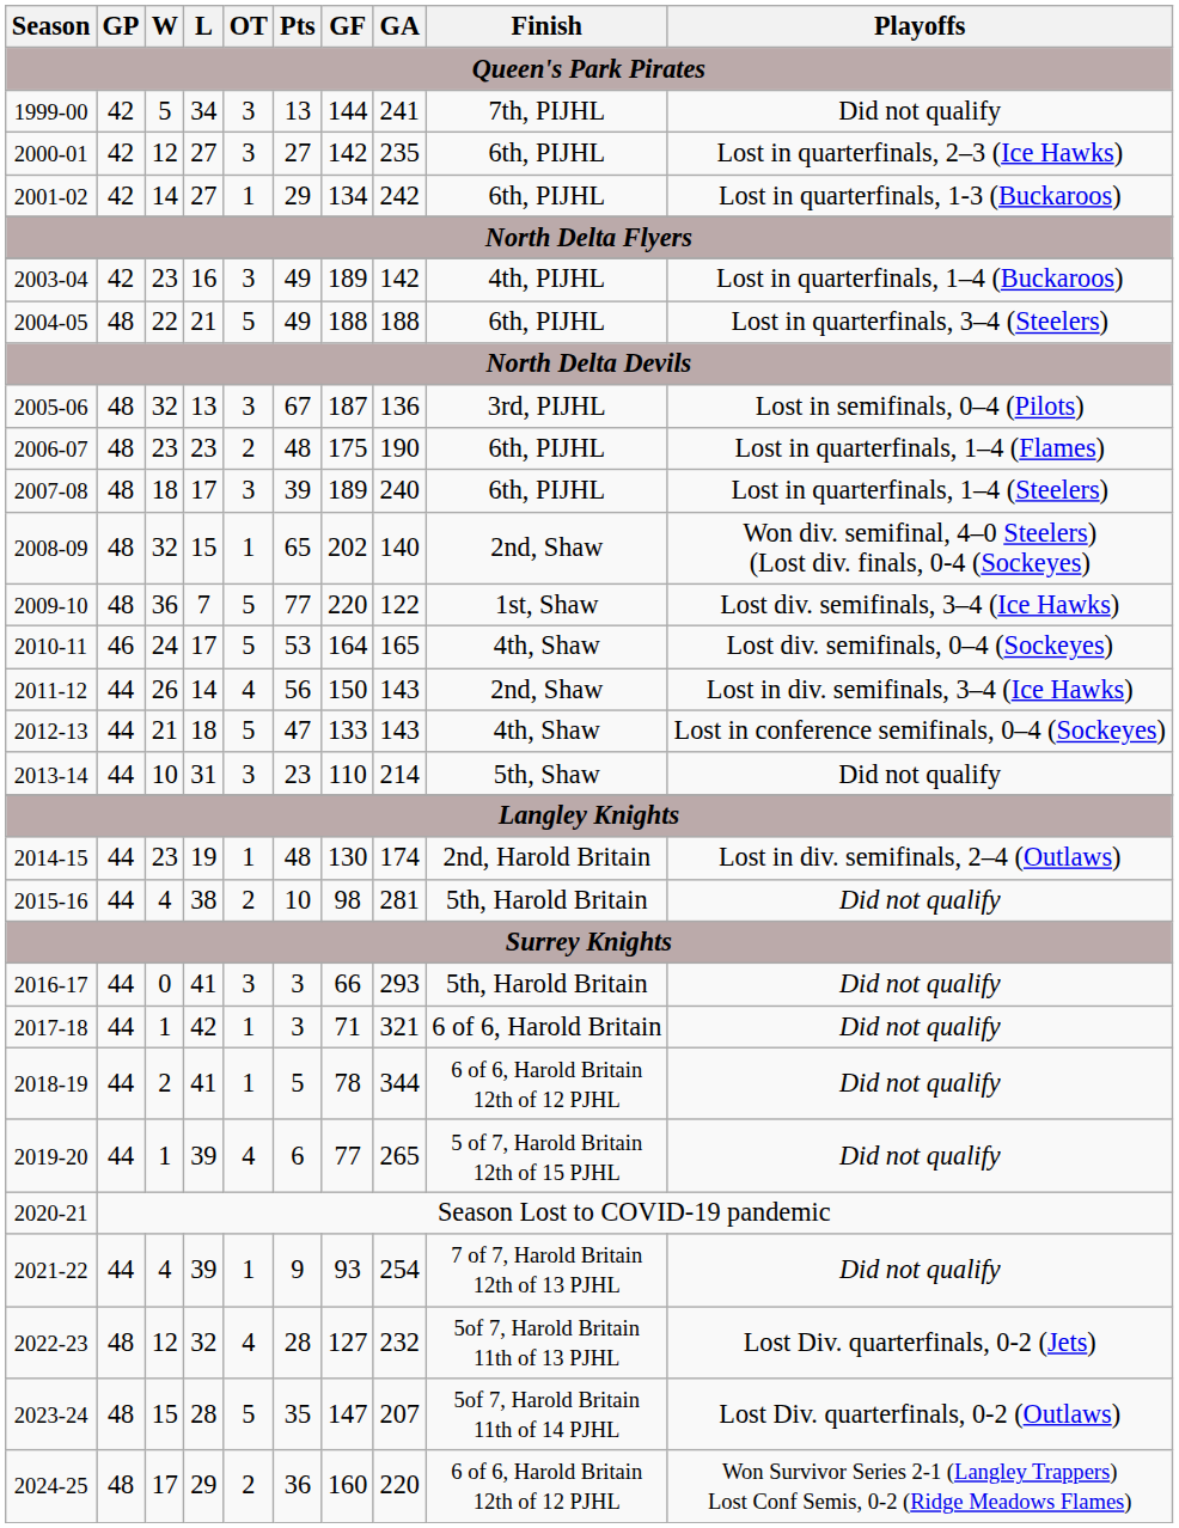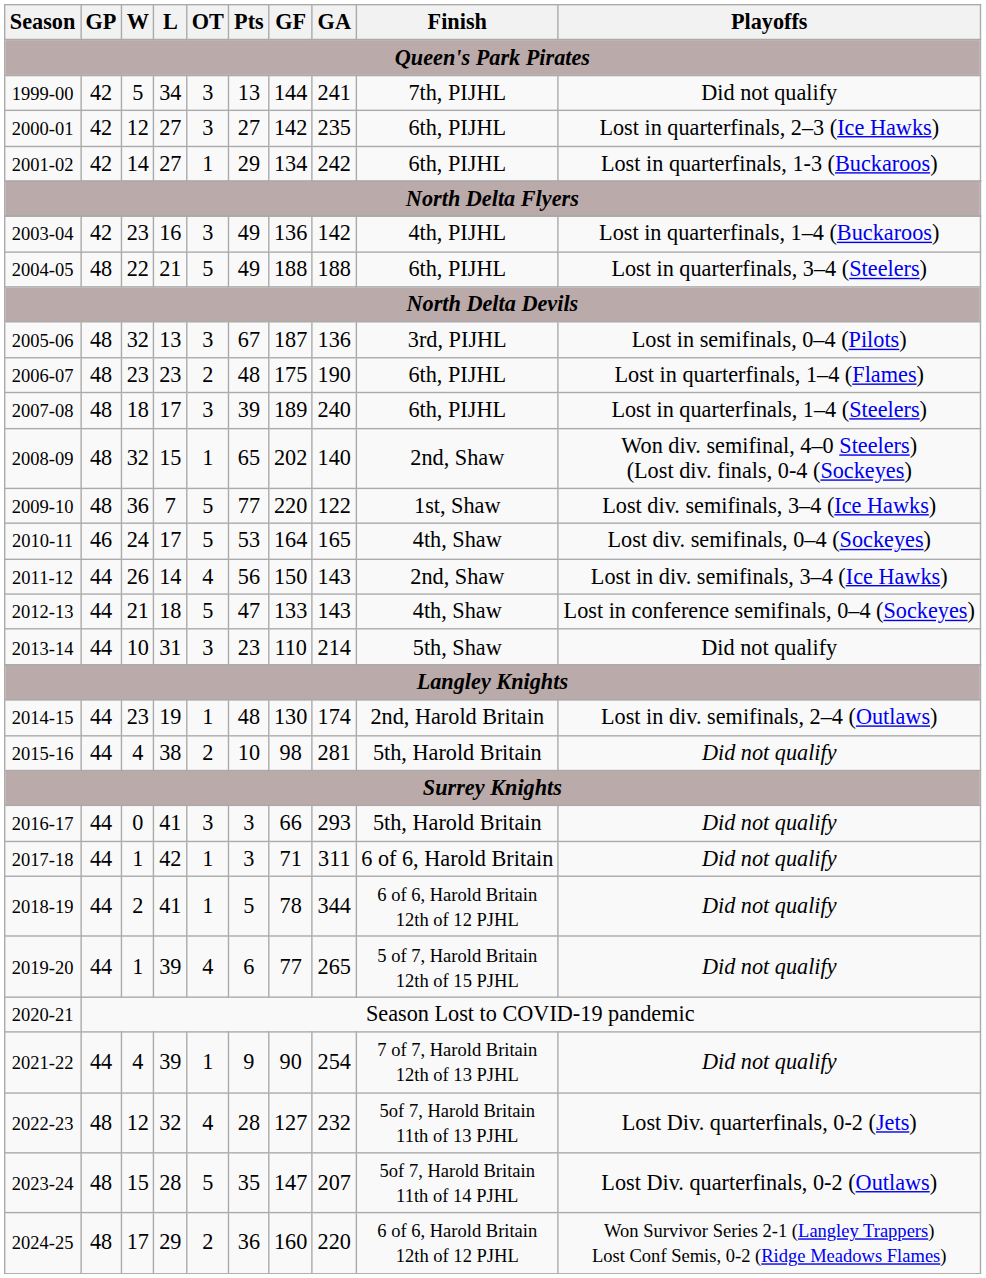 <table class="wikitable" style="text-align:center">
 <tr>
 <th>Season </th>
 <th>GP</th>
 <th>W</th>
 <th>L</th>
 <th>OT</th>
 <th>Pts</th>
 <th>GF</th>
 <th>GA</th>
 <th>Finish</th>
 <th>Playoffs</th>
 </tr>
 <tr align="center"  bgcolor="#bbaaaa">
 <td colspan="11"><strong><em>Queen's Park Pirates</em></strong></td>
 </tr>
 <tr align="center">
 <td><small>1999-00</small></td>
 <td>42</td>
 <td>5</td>
 <td>34</td>
 <td>3</td>
 <td>13</td>
 <td>144</td>
 <td>241</td>
 <td>7th, PIJHL</td>
 <td>Did not qualify</td>
 </tr>
 <tr align="center">
 <td><small>2000-01</small></td>
 <td>42</td>
 <td>12</td>
 <td>27</td>
 <td>3</td>
 <td>27</td>
 <td>142</td>
 <td>235</td>
 <td>6th, PIJHL</td>
 <td>Lost in quarterfinals, 2–3 (<a href='#'>Ice Hawks</a>)</td>
 </tr>
 <tr align="center">
 <td><small>2001-02</small></td>
 <td>42</td>
 <td>14</td>
 <td>27</td>
 <td>1</td>
 <td>29</td>
 <td>134</td>
 <td>242</td>
 <td>6th, PIJHL</td>
 <td>Lost in quarterfinals, 1-3 (<a href='#'>Buckaroos</a>)</td>
 </tr>
 <tr align="center">
 </tr>
 <tr align="center"  bgcolor="#bbaaaa">
 <td colspan="11"><strong><em>North Delta Flyers</em></strong></td>
 </tr>
 <tr>
 </tr>
 <tr align="center">
 <td><small>2003-04</small></td>
 <td>42</td>
 <td>23</td>
 <td>16</td>
 <td>3</td>
 <td>49</td>
-<td>189</td>
+<td>136</td>
 <td>142</td>
 <td>4th, PIJHL</td>
 <td>Lost in quarterfinals, 1–4 (<a href='#'>Buckaroos</a>)</td>
 </tr>
 <tr align="center">
 <td><small>2004-05</small></td>
 <td>48</td>
 <td>22</td>
 <td>21</td>
 <td>5</td>
 <td>49</td>
 <td>188</td>
 <td>188</td>
 <td>6th, PIJHL</td>
 <td>Lost in quarterfinals, 3–4 (<a href='#'>Steelers</a>)</td>
 </tr>
 <tr align="center"  bgcolor="#bbaaaa">
 <td colspan="11"><strong><em>North Delta Devils</em></strong></td>
 </tr>
 <tr align="center">
 <td><small>2005-06</small></td>
 <td>48</td>
 <td>32</td>
 <td>13</td>
 <td>3</td>
 <td>67</td>
 <td>187</td>
 <td>136</td>
 <td>3rd, PIJHL</td>
 <td>Lost in semifinals, 0–4 (<a href='#'>Pilots</a>)</td>
 </tr>
 <tr align="center">
 <td><small>2006-07</small></td>
 <td>48</td>
 <td>23</td>
 <td>23</td>
 <td>2</td>
 <td>48</td>
 <td>175</td>
 <td>190</td>
 <td>6th, PIJHL</td>
 <td>Lost in quarterfinals, 1–4 (<a href='#'>Flames</a>)</td>
 </tr>
 <tr align="center">
 <td><small>2007-08</small></td>
 <td>48</td>
 <td>18</td>
 <td>17</td>
 <td>3</td>
 <td>39</td>
 <td>189</td>
 <td>240</td>
 <td>6th, PIJHL</td>
 <td>Lost in quarterfinals, 1–4 (<a href='#'>Steelers</a>)</td>
 </tr>
 <tr align="center">
 <td><small>2008-09</small></td>
 <td>48</td>
 <td>32</td>
 <td>15</td>
 <td>1</td>
 <td>65</td>
 <td>202</td>
 <td>140</td>
 <td>2nd, Shaw</td>
 <td>Won div. semifinal, 4–0 <a href='#'>Steelers</a>)<br>(Lost div. finals, 0-4 (<a href='#'>Sockeyes</a>)</td>
 </tr>
 <tr align="center">
 <td><small>2009-10</small></td>
 <td>48</td>
 <td>36</td>
 <td>7</td>
 <td>5</td>
 <td>77</td>
 <td>220</td>
 <td>122</td>
 <td>1st, Shaw</td>
 <td>Lost div. semifinals, 3–4 (<a href='#'>Ice Hawks</a>)</td>
 </tr>
 <tr align="center">
 <td><small>2010-11</small></td>
 <td>46</td>
 <td>24</td>
 <td>17</td>
 <td>5</td>
 <td>53</td>
 <td>164</td>
 <td>165</td>
 <td>4th, Shaw</td>
 <td>Lost div. semifinals, 0–4 (<a href='#'>Sockeyes</a>)</td>
 </tr>
 <tr align="center">
 <td><small>2011-12</small></td>
 <td>44</td>
 <td>26</td>
 <td>14</td>
 <td>4</td>
 <td>56</td>
 <td>150</td>
 <td>143</td>
 <td>2nd, Shaw</td>
 <td>Lost in div. semifinals, 3–4 (<a href='#'>Ice Hawks</a>)</td>
 </tr>
 <tr align="center">
 <td><small>2012-13</small></td>
 <td>44</td>
 <td>21</td>
 <td>18</td>
 <td>5</td>
 <td>47</td>
 <td>133</td>
 <td>143</td>
 <td>4th, Shaw</td>
 <td>Lost in conference semifinals, 0–4 (<a href='#'>Sockeyes</a>)</td>
 </tr>
 <tr align="center">
 <td><small>2013-14</small></td>
 <td>44</td>
 <td>10</td>
 <td>31</td>
 <td>3</td>
 <td>23</td>
 <td>110</td>
 <td>214</td>
 <td>5th, Shaw</td>
 <td>Did not qualify</td>
 </tr>
 <tr align="center">
 </tr>
 <tr align="center"  bgcolor="#bbaaaa">
 <td colspan="11"><strong><em>Langley Knights</em></strong></td>
 </tr>
 <tr align="center">
 <td><small>2014-15</small></td>
 <td>44</td>
 <td>23</td>
 <td>19</td>
 <td>1</td>
 <td>48</td>
 <td>130</td>
 <td>174</td>
 <td>2nd, Harold Britain</td>
 <td>Lost in div. semifinals, 2–4 (<a href='#'>Outlaws</a>)</td>
 </tr>
 <tr align="center">
 <td><small>2015-16</small></td>
 <td>44</td>
 <td>4</td>
 <td>38</td>
 <td>2</td>
 <td>10</td>
 <td>98</td>
 <td>281</td>
 <td>5th, Harold Britain</td>
 <td><em>Did not qualify</em></td>
 </tr>
 <tr align="center"  bgcolor="#bbaaaa">
 <td colspan="11"><strong><em>Surrey Knights</em></strong></td>
 </tr>
 <tr align="center">
 <td><small>2016-17</small></td>
 <td>44</td>
 <td>0</td>
 <td>41</td>
 <td>3</td>
 <td>3</td>
 <td>66</td>
 <td>293</td>
 <td>5th, Harold Britain</td>
 <td><em>Did not qualify</em></td>
 </tr>
 <tr align="center">
 <td><small>2017-18</small></td>
 <td>44</td>
 <td>1</td>
 <td>42</td>
 <td>1</td>
 <td>3</td>
 <td>71</td>
-<td>321</td>
+<td>311</td>
 <td>6 of 6, Harold Britain</td>
 <td><em>Did not qualify</em></td>
 </tr>
 <tr align="center">
 <td><small>2018-19</small></td>
 <td>44</td>
 <td>2</td>
 <td>41</td>
 <td>1</td>
 <td>5</td>
 <td>78</td>
 <td>344</td>
 <td><small>6 of 6, Harold Britain<br>12th of 12 PJHL</small></td>
 <td><em>Did not qualify</em></td>
 </tr>
 <tr align="center">
 <td><small>2019-20</small></td>
 <td>44</td>
 <td>1</td>
 <td>39</td>
 <td>4</td>
 <td>6</td>
 <td>77</td>
 <td>265</td>
 <td><small>5 of 7, Harold Britain<br>12th of 15 PJHL</small></td>
 <td><em>Did not qualify</em></td>
 </tr>
 <tr align="center">
 <td><small>2020-21</small></td>
 <td colspan="10">Season Lost to COVID-19 pandemic</td>
 </tr>
 <tr align="center">
 <td><small>2021-22</small></td>
 <td>44</td>
 <td>4</td>
 <td>39</td>
 <td>1</td>
 <td>9</td>
-<td>93</td>
+<td>90</td>
 <td>254</td>
 <td><small>7 of 7, Harold Britain<br>12th of 13 PJHL</small></td>
 <td><em>Did not qualify</em></td>
 </tr>
 <tr align="center">
 <td><small>2022-23</small></td>
 <td>48</td>
 <td>12</td>
 <td>32</td>
 <td>4</td>
 <td>28</td>
 <td>127</td>
 <td>232</td>
 <td><small>5of 7, Harold Britain<br>11th of 13 PJHL</small></td>
 <td>Lost Div. quarterfinals, 0-2 (<a href='#'>Jets</a>)</td>
 </tr>
 <tr align="center">
 <td><small>2023-24</small></td>
 <td>48</td>
 <td>15</td>
 <td>28</td>
 <td>5</td>
 <td>35</td>
 <td>147</td>
 <td>207</td>
 <td><small>5of 7, Harold Britain<br>11th of 14 PJHL</small></td>
 <td>Lost Div. quarterfinals, 0-2 (<a href='#'>Outlaws</a>)</td>
 </tr>
 <tr align="center">
 <td><small>2024-25</small></td>
 <td>48</td>
 <td>17</td>
 <td>29</td>
 <td>2</td>
 <td>36</td>
 <td>160</td>
 <td>220</td>
 <td><small>6 of 6, Harold Britain<br>12th of 12 PJHL</small></td>
 <td><small>Won Survivor Series 2-1 (<a href='#'>Langley Trappers</a>)<br>Lost Conf Semis, 0-2 (<a href='#'>Ridge Meadows Flames</a>)</small></td>
 </tr>
 </table>
